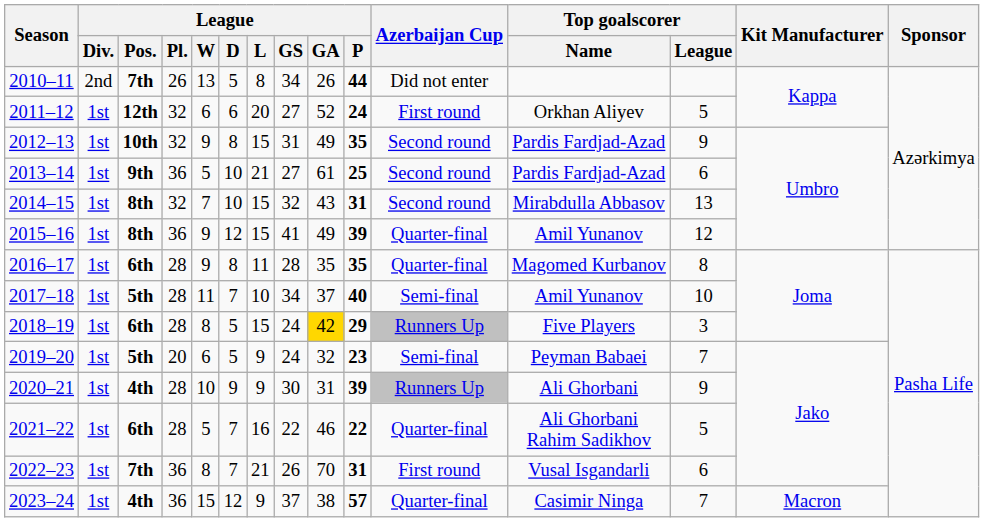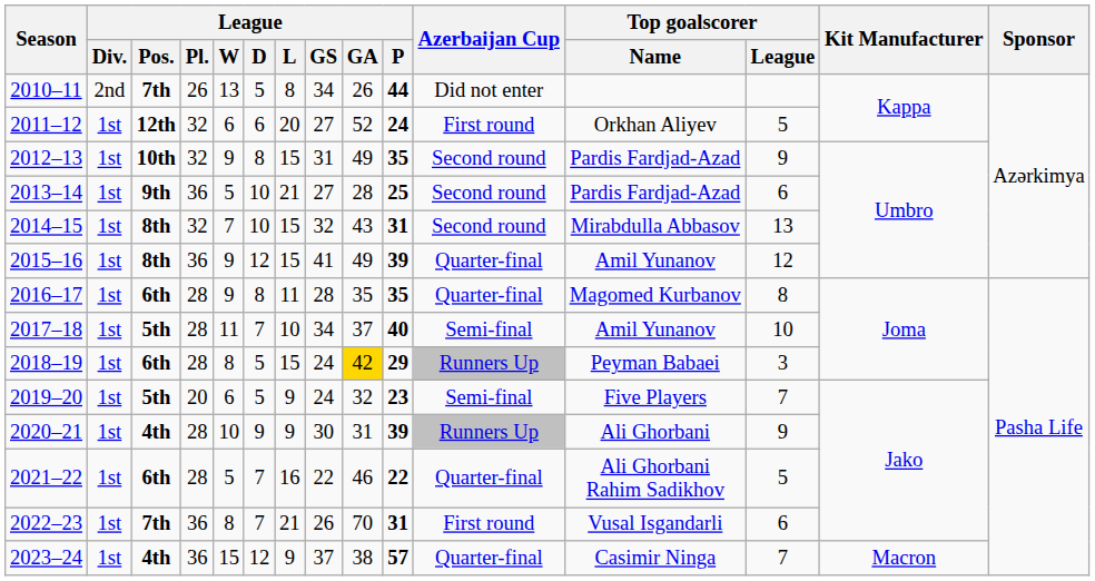 <table class="wikitable mw-collapsible mw-collapsed" align=center cellspacing="0" cellpadding="3" style="border:1px solid #AAAAAA;font-size:90%">
 <tr style="background:#efefef;">
 <th rowspan="2">Season</th>
 <th colspan="9">League</th>
 <th rowspan="2"><a href='#'>Azerbaijan Cup</a></th>
 <th colspan="2">Top goalscorer</th>
 <th rowspan="2">Kit Manufacturer</th>
 <th rowspan="2">Sponsor</th>
 </tr>
 <tr>
 <th>Div.</th>
 <th>Pos.</th>
 <th>Pl.</th>
 <th>W</th>
 <th>D</th>
 <th>L</th>
 <th>GS</th>
 <th>GA</th>
 <th>P</th>
 <th>Name</th>
 <th>League</th>
 </tr>
 <tr>
 <td align=center><a href='#'>2010–11</a></td>
 <td align=center>2nd</td>
 <td align=center><strong>7th</strong></td>
 <td align=center>26</td>
 <td align=center>13</td>
 <td align=center>5</td>
 <td align=center>8</td>
 <td align=center>34</td>
 <td align=center>26</td>
 <td align=center><strong>44</strong></td>
 <td align=center>Did not enter</td>
 <td align=center></td>
 <td align=center></td>
 <td rowspan="2" align=center><a href='#'>Kappa</a></td>
 <td rowspan="6" align=center>Azərkimya</td>
 </tr>
 <tr>
 <td align=center><a href='#'>2011–12</a></td>
 <td align=center><a href='#'>1st</a></td>
 <td align=center><strong>12th</strong></td>
 <td align=center>32</td>
 <td align=center>6</td>
 <td align=center>6</td>
 <td align=center>20</td>
 <td align=center>27</td>
 <td align=center>52</td>
 <td align=center><strong>24</strong></td>
 <td align=center><a href='#'>First round</a></td>
 <td align=center> Orkhan Aliyev</td>
 <td align=center>5</td>
 </tr>
 <tr>
 <td align=center><a href='#'>2012–13</a></td>
 <td align=center><a href='#'>1st</a></td>
 <td align=center><strong>10th</strong></td>
 <td align=center>32</td>
 <td align=center>9</td>
 <td align=center>8</td>
 <td align=center>15</td>
 <td align=center>31</td>
 <td align=center>49</td>
 <td align=center><strong>35</strong></td>
 <td align=center><a href='#'>Second round</a></td>
 <td align=center> <a href='#'>Pardis Fardjad-Azad</a></td>
 <td align=center>9</td>
 <td rowspan="4" align=center><a href='#'>Umbro</a></td>
 </tr>
 <tr>
 <td align=center><a href='#'>2013–14</a></td>
 <td align=center><a href='#'>1st</a></td>
 <td align=center><strong>9th</strong></td>
 <td align=center>36</td>
 <td align=center>5</td>
 <td align=center>10</td>
 <td align=center>21</td>
 <td align=center>27</td>
-<td align=center>61</td>
+<td align=center>28</td>
 <td align=center><strong>25</strong></td>
 <td align=center><a href='#'>Second round</a></td>
 <td align=center> <a href='#'>Pardis Fardjad-Azad</a></td>
 <td align=center>6</td>
 </tr>
 <tr>
 <td align=center><a href='#'>2014–15</a></td>
 <td align=center><a href='#'>1st</a></td>
 <td align=center><strong>8th</strong></td>
 <td align=center>32</td>
 <td align=center>7</td>
 <td align=center>10</td>
 <td align=center>15</td>
 <td align=center>32</td>
 <td align=center>43</td>
 <td align=center><strong>31</strong></td>
 <td align=center><a href='#'>Second round</a></td>
 <td align=center> <a href='#'>Mirabdulla Abbasov</a></td>
 <td align=center>13</td>
 </tr>
 <tr>
 <td align=center><a href='#'>2015–16</a></td>
 <td align=center><a href='#'>1st</a></td>
 <td align=center><strong>8th</strong></td>
 <td align=center>36</td>
 <td align=center>9</td>
 <td align=center>12</td>
 <td align=center>15</td>
 <td align=center>41</td>
 <td align=center>49</td>
 <td align=center><strong>39</strong></td>
 <td align=center><a href='#'>Quarter-final</a></td>
 <td align=center> <a href='#'>Amil Yunanov</a></td>
 <td align=center>12</td>
 </tr>
 <tr>
 <td align=center><a href='#'>2016–17</a></td>
 <td align=center><a href='#'>1st</a></td>
 <td align=center><strong>6th</strong></td>
 <td align=center>28</td>
 <td align=center>9</td>
 <td align=center>8</td>
 <td align=center>11</td>
 <td align=center>28</td>
 <td align=center>35</td>
 <td align=center><strong>35</strong></td>
 <td align=center><a href='#'>Quarter-final</a></td>
 <td align=center> <a href='#'>Magomed Kurbanov</a></td>
 <td align=center>8</td>
 <td rowspan="3" align=center><a href='#'>Joma</a></td>
 <td rowspan="8" align=center><a href='#'>Pasha Life</a></td>
 </tr>
 <tr>
 <td align=center><a href='#'>2017–18</a></td>
 <td align=center><a href='#'>1st</a></td>
 <td align=center><strong>5th</strong></td>
 <td align=center>28</td>
 <td align=center>11</td>
 <td align=center>7</td>
 <td align=center>10</td>
 <td align=center>34</td>
 <td align=center>37</td>
 <td align=center><strong>40</strong></td>
 <td align=center><a href='#'>Semi-final</a></td>
 <td align=center> <a href='#'>Amil Yunanov</a></td>
 <td align=center>10</td>
 </tr>
 <tr>
 <td align=center><a href='#'>2018–19</a></td>
 <td align=center><a href='#'>1st</a></td>
 <td align=center><strong>6th</strong></td>
 <td align=center>28</td>
 <td align=center>8</td>
 <td align=center>5</td>
 <td align=center>15</td>
 <td align=center>24</td>
 <td align=center style="background: gold;">42</td>
 <td align=center><strong>29</strong></td>
 <td align=center bgcolor=silver><a href='#'>Runners Up</a></td>
-<td align=center><a href='#'>Five Players</a></td>
+<td align=center> <a href='#'>Peyman Babaei</a></td>
 <td align=center>3</td>
 </tr>
 <tr>
 <td align=center><a href='#'>2019–20</a></td>
 <td align=center><a href='#'>1st</a></td>
 <td align=center><strong>5th</strong></td>
 <td align=center>20</td>
 <td align=center>6</td>
 <td align=center>5</td>
 <td align=center>9</td>
 <td align=center>24</td>
 <td align=center>32</td>
 <td align=center><strong>23</strong></td>
 <td align=center><a href='#'>Semi-final</a></td>
-<td align=center> <a href='#'>Peyman Babaei</a></td>
+<td align=center><a href='#'>Five Players</a></td>
 <td align=center>7</td>
 <td rowspan="4" align=center><a href='#'>Jako</a></td>
 </tr>
 <tr>
 <td align=center><a href='#'>2020–21</a></td>
 <td align=center><a href='#'>1st</a></td>
 <td align=center><strong>4th</strong></td>
 <td align=center>28</td>
 <td align=center>10</td>
 <td align=center>9</td>
 <td align=center>9</td>
 <td align=center>30</td>
 <td align=center>31</td>
 <td align=center><strong>39</strong></td>
 <td align=center bgcolor=silver><a href='#'>Runners Up</a></td>
 <td align=center> <a href='#'>Ali Ghorbani</a></td>
 <td align=center>9</td>
 </tr>
 <tr>
 <td align=center><a href='#'>2021–22</a></td>
 <td align=center><a href='#'>1st</a></td>
 <td align=center><strong>6th</strong></td>
 <td align=center>28</td>
 <td align=center>5</td>
 <td align=center>7</td>
 <td align=center>16</td>
 <td align=center>22</td>
 <td align=center>46</td>
 <td align=center><strong>22</strong></td>
 <td align=center><a href='#'>Quarter-final</a></td>
 <td align=center> <a href='#'>Ali Ghorbani</a> <br>  <a href='#'>Rahim Sadikhov</a></td>
 <td align=center>5</td>
 </tr>
 <tr>
 <td align=center><a href='#'>2022–23</a></td>
 <td align=center><a href='#'>1st</a></td>
 <td align=center><strong>7th</strong></td>
 <td align=center>36</td>
 <td align=center>8</td>
 <td align=center>7</td>
 <td align=center>21</td>
 <td align=center>26</td>
 <td align=center>70</td>
 <td align=center><strong>31</strong></td>
 <td align=center><a href='#'>First round</a></td>
 <td align=center> <a href='#'>Vusal Isgandarli</a></td>
 <td align=center>6</td>
 </tr>
 <tr>
 <td align=center><a href='#'>2023–24</a></td>
 <td align=center><a href='#'>1st</a></td>
 <td align=center><strong>4th</strong></td>
 <td align=center>36</td>
 <td align=center>15</td>
 <td align=center>12</td>
 <td align=center>9</td>
 <td align=center>37</td>
 <td align=center>38</td>
 <td align=center><strong>57</strong></td>
 <td align=center><a href='#'>Quarter-final</a></td>
 <td align=center> <a href='#'>Casimir Ninga</a></td>
 <td align=center>7</td>
 <td align=center><a href='#'>Macron</a></td>
 </tr>
 </table>
